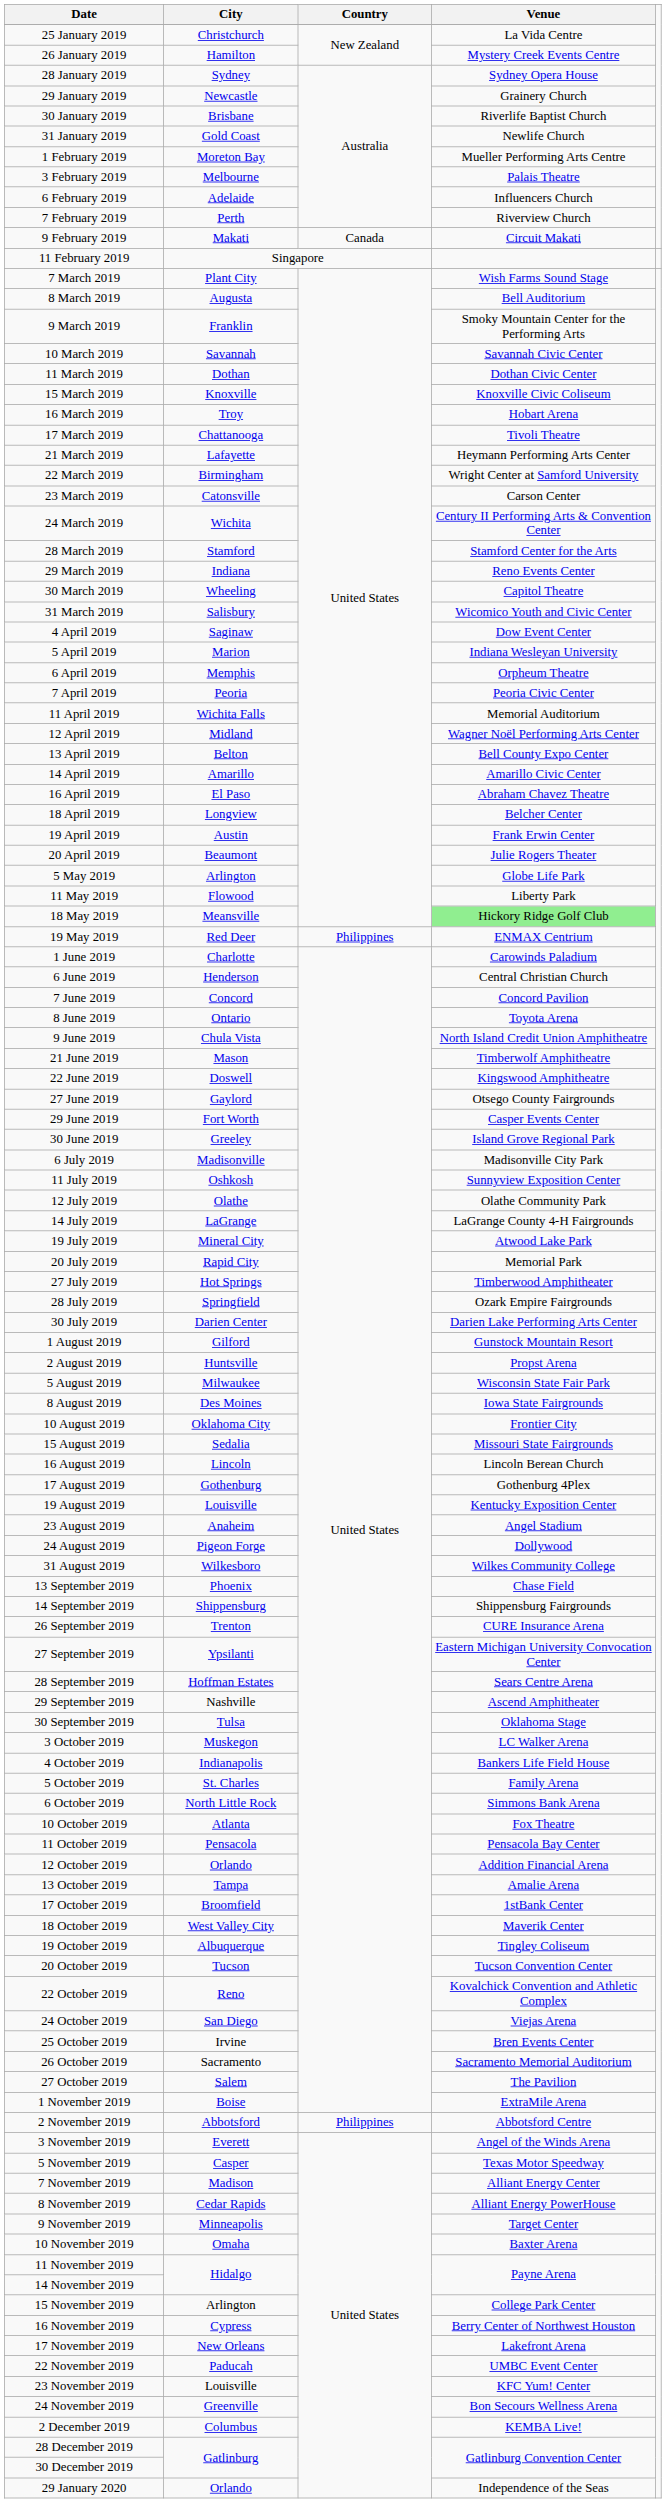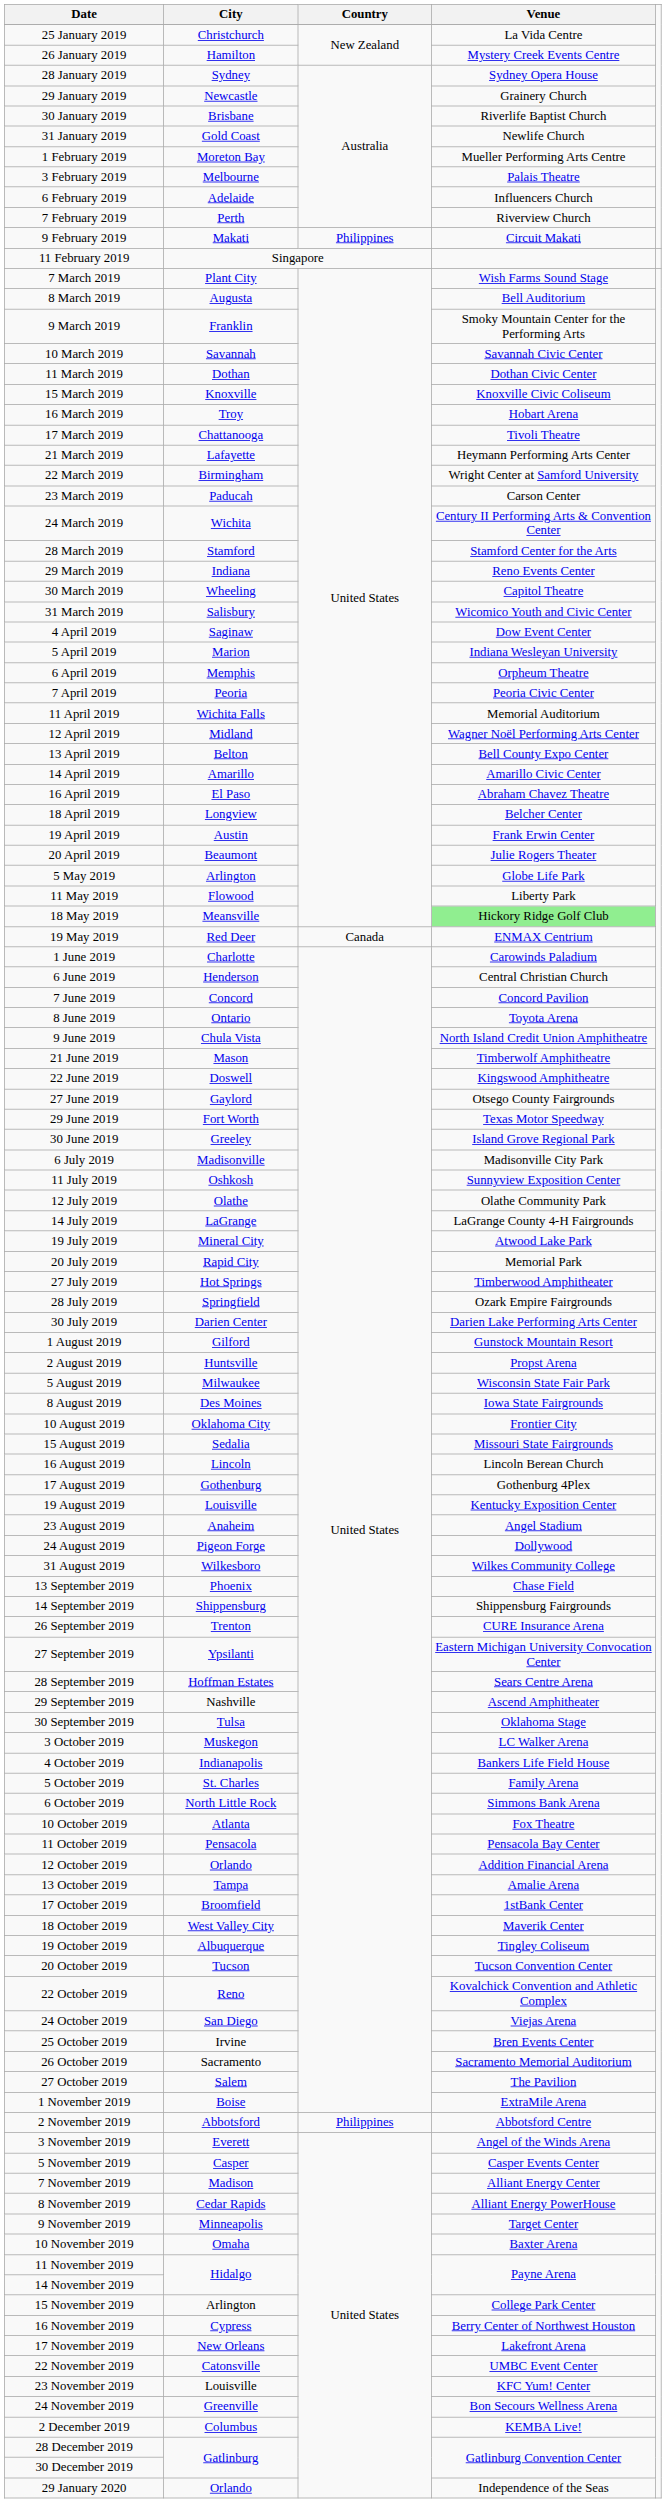 <table class="wikitable plainrowheaders" style="text-align:center;">
 <tr>
 <th scope="col" style="width:12em;">Date</th>
 <th scope="col" style="width:10em;">City</th>
 <th scope="col" style="width:10em;">Country</th>
 <th scope="col" style="width:17em;">Venue</th>
 </tr>
 <tr>
 </tr>
 <tr>
 <td>25 January 2019</td>
 <td><a href='#'>Christchurch</a></td>
 <td rowspan="2">New Zealand</td>
 <td>La Vida Centre</td>
 </tr>
 <tr>
 <td>26 January 2019</td>
 <td><a href='#'>Hamilton</a></td>
 <td><a href='#'>Mystery Creek Events Centre</a></td>
 </tr>
 <tr>
 <td>28 January 2019</td>
 <td><a href='#'>Sydney</a></td>
 <td rowspan="8">Australia</td>
 <td><a href='#'>Sydney Opera House</a></td>
 </tr>
 <tr>
 <td>29 January 2019</td>
 <td><a href='#'>Newcastle</a></td>
 <td>Grainery Church</td>
 </tr>
 <tr>
 <td>30 January 2019</td>
 <td><a href='#'>Brisbane</a></td>
 <td>Riverlife Baptist Church</td>
 </tr>
 <tr>
 <td>31 January 2019</td>
 <td><a href='#'>Gold Coast</a></td>
 <td>Newlife Church</td>
 </tr>
 <tr>
 <td>1 February 2019</td>
 <td><a href='#'>Moreton Bay</a></td>
 <td>Mueller Performing Arts Centre</td>
 </tr>
 <tr>
 <td>3 February 2019</td>
 <td><a href='#'>Melbourne</a></td>
 <td><a href='#'>Palais Theatre</a></td>
 </tr>
 <tr>
 <td>6 February 2019</td>
 <td><a href='#'>Adelaide</a></td>
 <td>Influencers Church</td>
 </tr>
 <tr>
 <td>7 February 2019</td>
 <td><a href='#'>Perth</a></td>
 <td>Riverview Church</td>
 </tr>
 <tr>
 <td>9 February 2019</td>
 <td><a href='#'>Makati</a></td>
-<td>Canada</td>
+<td><a href='#'>Philippines</a></td>
 <td><a href='#'>Circuit Makati</a></td>
 </tr>
 <tr>
 <td>11 February 2019</td>
 <td colspan="2">Singapore</td>
 <td></td>
 <td></td>
 </tr>
 <tr>
 <td>7 March 2019</td>
 <td><a href='#'>Plant City</a></td>
 <td rowspan="31">United States</td>
 <td><a href='#'>Wish Farms Sound Stage</a></td>
 </tr>
 <tr>
 <td>8 March 2019</td>
 <td><a href='#'>Augusta</a></td>
 <td><a href='#'>Bell Auditorium</a></td>
 </tr>
 <tr>
 <td>9 March 2019</td>
 <td><a href='#'>Franklin</a></td>
 <td>Smoky Mountain Center for the Performing Arts</td>
 </tr>
 <tr>
 <td>10 March 2019</td>
 <td><a href='#'>Savannah</a></td>
 <td><a href='#'>Savannah Civic Center</a></td>
 </tr>
 <tr>
 <td>11 March 2019</td>
 <td><a href='#'>Dothan</a></td>
 <td><a href='#'>Dothan Civic Center</a></td>
 </tr>
 <tr>
 <td>15 March 2019</td>
 <td><a href='#'>Knoxville</a></td>
 <td><a href='#'>Knoxville Civic Coliseum</a></td>
 </tr>
 <tr>
 <td>16 March 2019</td>
 <td><a href='#'>Troy</a></td>
 <td><a href='#'>Hobart Arena</a></td>
 </tr>
 <tr>
 <td>17 March 2019</td>
 <td><a href='#'>Chattanooga</a></td>
 <td><a href='#'>Tivoli Theatre</a></td>
 </tr>
 <tr>
 <td>21 March 2019</td>
 <td><a href='#'>Lafayette</a></td>
 <td>Heymann Performing Arts Center</td>
 </tr>
 <tr>
 <td>22 March 2019</td>
 <td><a href='#'>Birmingham</a></td>
 <td>Wright Center at <a href='#'>Samford University</a></td>
 </tr>
 <tr>
 <td>23 March 2019</td>
-<td><a href='#'>Catonsville</a></td>
+<td><a href='#'>Paducah</a></td>
 <td>Carson Center</td>
 </tr>
 <tr>
 <td>24 March 2019</td>
 <td><a href='#'>Wichita</a></td>
 <td><a href='#'>Century II Performing Arts & Convention Center</a></td>
 </tr>
 <tr>
 <td>28 March 2019</td>
 <td><a href='#'>Stamford</a></td>
 <td><a href='#'>Stamford Center for the Arts</a></td>
 </tr>
 <tr>
 <td>29 March 2019</td>
 <td><a href='#'>Indiana</a></td>
 <td><a href='#'>Reno Events Center</a></td>
 </tr>
 <tr>
 <td>30 March 2019</td>
 <td><a href='#'>Wheeling</a></td>
 <td><a href='#'>Capitol Theatre</a></td>
 </tr>
 <tr>
 <td>31 March 2019</td>
 <td><a href='#'>Salisbury</a></td>
 <td><a href='#'>Wicomico Youth and Civic Center</a></td>
 </tr>
 <tr>
 <td>4 April 2019</td>
 <td><a href='#'>Saginaw</a></td>
 <td><a href='#'>Dow Event Center</a></td>
 </tr>
 <tr>
 <td>5 April 2019</td>
 <td><a href='#'>Marion</a></td>
 <td><a href='#'>Indiana Wesleyan University</a></td>
 </tr>
 <tr>
 <td>6 April 2019</td>
 <td><a href='#'>Memphis</a></td>
 <td><a href='#'>Orpheum Theatre</a></td>
 </tr>
 <tr>
 <td>7 April 2019</td>
 <td><a href='#'>Peoria</a></td>
 <td><a href='#'>Peoria Civic Center</a></td>
 </tr>
 <tr>
 <td>11 April 2019</td>
 <td><a href='#'>Wichita Falls</a></td>
 <td>Memorial Auditorium</td>
 </tr>
 <tr>
 <td>12 April 2019</td>
 <td><a href='#'>Midland</a></td>
 <td><a href='#'>Wagner Noël Performing Arts Center</a></td>
 </tr>
 <tr>
 <td>13 April 2019</td>
 <td><a href='#'>Belton</a></td>
 <td><a href='#'>Bell County Expo Center</a></td>
 </tr>
 <tr>
 <td>14 April 2019</td>
 <td><a href='#'>Amarillo</a></td>
 <td><a href='#'>Amarillo Civic Center</a></td>
 </tr>
 <tr>
 <td>16 April 2019</td>
 <td><a href='#'>El Paso</a></td>
 <td><a href='#'>Abraham Chavez Theatre</a></td>
 </tr>
 <tr>
 <td>18 April 2019</td>
 <td><a href='#'>Longview</a></td>
 <td><a href='#'>Belcher Center</a></td>
 </tr>
 <tr>
 <td>19 April 2019</td>
 <td><a href='#'>Austin</a></td>
 <td><a href='#'>Frank Erwin Center</a></td>
 </tr>
 <tr>
 <td>20 April 2019</td>
 <td><a href='#'>Beaumont</a></td>
 <td><a href='#'>Julie Rogers Theater</a></td>
 </tr>
 <tr>
 <td>5 May 2019</td>
 <td><a href='#'>Arlington</a></td>
 <td><a href='#'>Globe Life Park</a></td>
 </tr>
 <tr>
 <td>11 May 2019</td>
 <td><a href='#'>Flowood</a></td>
 <td>Liberty Park</td>
 </tr>
 <tr>
 <td>18 May 2019</td>
 <td><a href='#'>Meansville</a></td>
 <td style="background: lightgreen;">Hickory Ridge Golf Club</td>
 </tr>
 <tr>
 <td>19 May 2019</td>
 <td><a href='#'>Red Deer</a></td>
-<td><a href='#'>Philippines</a></td>
+<td>Canada</td>
 <td><a href='#'>ENMAX Centrium</a></td>
 </tr>
 <tr>
 <td>1 June 2019</td>
 <td><a href='#'>Charlotte</a></td>
 <td rowspan="56">United States</td>
 <td><a href='#'>Carowinds Paladium</a></td>
 </tr>
 <tr>
 <td>6 June 2019</td>
 <td><a href='#'>Henderson</a></td>
 <td>Central Christian Church</td>
 </tr>
 <tr>
 <td>7 June 2019</td>
 <td><a href='#'>Concord</a></td>
 <td><a href='#'>Concord Pavilion</a></td>
 </tr>
 <tr>
 <td>8 June 2019</td>
 <td><a href='#'>Ontario</a></td>
 <td><a href='#'>Toyota Arena</a></td>
 </tr>
 <tr>
 <td>9 June 2019</td>
 <td><a href='#'>Chula Vista</a></td>
 <td><a href='#'>North Island Credit Union Amphitheatre</a></td>
 </tr>
 <tr>
 <td>21 June 2019</td>
 <td><a href='#'>Mason</a></td>
 <td><a href='#'>Timberwolf Amphitheatre</a></td>
 </tr>
 <tr>
 <td>22 June 2019</td>
 <td><a href='#'>Doswell</a></td>
 <td><a href='#'>Kingswood Amphitheatre</a></td>
 </tr>
 <tr>
 <td>27 June 2019</td>
 <td><a href='#'>Gaylord</a></td>
 <td>Otsego County Fairgrounds</td>
 </tr>
 <tr>
 <td>29 June 2019</td>
 <td><a href='#'>Fort Worth</a></td>
-<td><a href='#'>Casper Events Center</a></td>
+<td><a href='#'>Texas Motor Speedway</a></td>
 </tr>
 <tr>
 <td>30 June 2019</td>
 <td><a href='#'>Greeley</a></td>
 <td><a href='#'>Island Grove Regional Park</a></td>
 </tr>
 <tr>
 <td>6 July 2019</td>
 <td><a href='#'>Madisonville</a></td>
 <td>Madisonville City Park</td>
 </tr>
 <tr>
 <td>11 July 2019</td>
 <td><a href='#'>Oshkosh</a></td>
 <td><a href='#'>Sunnyview Exposition Center</a></td>
 </tr>
 <tr>
 <td>12 July 2019</td>
 <td><a href='#'>Olathe</a></td>
 <td>Olathe Community Park</td>
 </tr>
 <tr>
 <td>14 July 2019</td>
 <td><a href='#'>LaGrange</a></td>
 <td>LaGrange County 4-H Fairgrounds</td>
 </tr>
 <tr>
 <td>19 July 2019</td>
 <td><a href='#'>Mineral City</a></td>
 <td><a href='#'>Atwood Lake Park</a></td>
 </tr>
 <tr>
 <td>20 July 2019</td>
 <td><a href='#'>Rapid City</a></td>
 <td>Memorial Park</td>
 </tr>
 <tr>
 <td>27 July 2019</td>
 <td><a href='#'>Hot Springs</a></td>
 <td><a href='#'>Timberwood Amphitheater</a></td>
 </tr>
 <tr>
 <td>28 July 2019</td>
 <td><a href='#'>Springfield</a></td>
 <td>Ozark Empire Fairgrounds</td>
 </tr>
 <tr>
 <td>30 July 2019</td>
 <td><a href='#'>Darien Center</a></td>
 <td><a href='#'>Darien Lake Performing Arts Center</a></td>
 </tr>
 <tr>
 <td>1 August 2019</td>
 <td><a href='#'>Gilford</a></td>
 <td><a href='#'>Gunstock Mountain Resort</a></td>
 </tr>
 <tr>
 <td>2 August 2019</td>
 <td><a href='#'>Huntsville</a></td>
 <td><a href='#'>Propst Arena</a></td>
 </tr>
 <tr>
 <td>5 August 2019</td>
 <td><a href='#'>Milwaukee</a></td>
 <td><a href='#'>Wisconsin State Fair Park</a></td>
 </tr>
 <tr>
 <td>8 August 2019</td>
 <td><a href='#'>Des Moines</a></td>
 <td><a href='#'>Iowa State Fairgrounds</a></td>
 </tr>
 <tr>
 <td>10 August 2019</td>
 <td><a href='#'>Oklahoma City</a></td>
 <td><a href='#'>Frontier City</a></td>
 </tr>
 <tr>
 <td>15 August 2019</td>
 <td><a href='#'>Sedalia</a></td>
 <td><a href='#'>Missouri State Fairgrounds</a></td>
 </tr>
 <tr>
 <td>16 August 2019</td>
 <td><a href='#'>Lincoln</a></td>
 <td>Lincoln Berean Church</td>
 </tr>
 <tr>
 <td>17 August 2019</td>
 <td><a href='#'>Gothenburg</a></td>
 <td>Gothenburg 4Plex</td>
 </tr>
 <tr>
 <td>19 August 2019</td>
 <td><a href='#'>Louisville</a></td>
 <td><a href='#'>Kentucky Exposition Center</a></td>
 </tr>
 <tr>
 <td>23 August 2019</td>
 <td><a href='#'>Anaheim</a></td>
 <td><a href='#'>Angel Stadium</a></td>
 </tr>
 <tr>
 <td>24 August 2019</td>
 <td><a href='#'>Pigeon Forge</a></td>
 <td><a href='#'>Dollywood</a></td>
 </tr>
 <tr>
 <td>31 August 2019</td>
 <td><a href='#'>Wilkesboro</a></td>
 <td><a href='#'>Wilkes Community College</a></td>
 </tr>
 <tr>
 <td>13 September 2019</td>
 <td><a href='#'>Phoenix</a></td>
 <td><a href='#'>Chase Field</a></td>
 </tr>
 <tr>
 <td>14 September 2019</td>
 <td><a href='#'>Shippensburg</a></td>
 <td>Shippensburg Fairgrounds</td>
 </tr>
 <tr>
 <td>26 September 2019</td>
 <td><a href='#'>Trenton</a></td>
 <td><a href='#'>CURE Insurance Arena</a></td>
 </tr>
 <tr>
 <td>27 September 2019</td>
 <td><a href='#'>Ypsilanti</a></td>
 <td><a href='#'>Eastern Michigan University Convocation Center</a></td>
 </tr>
 <tr>
 <td>28 September 2019</td>
 <td><a href='#'>Hoffman Estates</a></td>
 <td><a href='#'>Sears Centre Arena</a></td>
 </tr>
 <tr>
 <td>29 September 2019</td>
 <td>Nashville</td>
 <td><a href='#'>Ascend Amphitheater</a></td>
 </tr>
 <tr>
 <td>30 September 2019</td>
 <td><a href='#'>Tulsa</a></td>
 <td><a href='#'>Oklahoma Stage</a></td>
 </tr>
 <tr>
 <td>3 October 2019</td>
 <td><a href='#'>Muskegon</a></td>
 <td><a href='#'>LC Walker Arena</a></td>
 </tr>
 <tr>
 <td>4 October 2019</td>
 <td><a href='#'>Indianapolis</a></td>
 <td><a href='#'>Bankers Life Field House</a></td>
 </tr>
 <tr>
 <td>5 October 2019</td>
 <td><a href='#'>St. Charles</a></td>
 <td><a href='#'>Family Arena</a></td>
 </tr>
 <tr>
 <td>6 October 2019</td>
 <td><a href='#'>North Little Rock</a></td>
 <td><a href='#'>Simmons Bank Arena</a></td>
 </tr>
 <tr>
 <td>10 October 2019</td>
 <td><a href='#'>Atlanta</a></td>
 <td><a href='#'>Fox Theatre</a></td>
 </tr>
 <tr>
 <td>11 October 2019</td>
 <td><a href='#'>Pensacola</a></td>
 <td><a href='#'>Pensacola Bay Center</a></td>
 </tr>
 <tr>
 <td>12 October 2019</td>
 <td><a href='#'>Orlando</a></td>
 <td><a href='#'>Addition Financial Arena</a></td>
 </tr>
 <tr>
 <td>13 October 2019</td>
 <td><a href='#'>Tampa</a></td>
 <td><a href='#'>Amalie Arena</a></td>
 </tr>
 <tr>
 <td>17 October 2019</td>
 <td><a href='#'>Broomfield</a></td>
 <td><a href='#'>1stBank Center</a></td>
 </tr>
 <tr>
 <td>18 October 2019</td>
 <td><a href='#'>West Valley City</a></td>
 <td><a href='#'>Maverik Center</a></td>
 </tr>
 <tr>
 <td>19 October 2019</td>
 <td><a href='#'>Albuquerque</a></td>
 <td><a href='#'>Tingley Coliseum</a></td>
 </tr>
 <tr>
 <td>20 October 2019</td>
 <td><a href='#'>Tucson</a></td>
 <td><a href='#'>Tucson Convention Center</a></td>
 </tr>
 <tr>
 <td>22 October 2019</td>
 <td><a href='#'>Reno</a></td>
 <td><a href='#'>Kovalchick Convention and Athletic Complex</a></td>
 </tr>
 <tr>
 <td>24 October 2019</td>
 <td><a href='#'>San Diego</a></td>
 <td><a href='#'>Viejas Arena</a></td>
 </tr>
 <tr>
 <td>25 October 2019</td>
 <td>Irvine</td>
 <td><a href='#'>Bren Events Center</a></td>
 </tr>
 <tr>
 <td>26 October 2019</td>
 <td>Sacramento</td>
 <td><a href='#'>Sacramento Memorial Auditorium</a></td>
 </tr>
 <tr>
 <td>27 October 2019</td>
 <td><a href='#'>Salem</a></td>
 <td><a href='#'>The Pavilion</a></td>
 </tr>
 <tr>
 <td>1 November 2019</td>
 <td><a href='#'>Boise</a></td>
 <td><a href='#'>ExtraMile Arena</a></td>
 </tr>
 <tr>
 <td>2 November 2019</td>
 <td><a href='#'>Abbotsford</a></td>
 <td><a href='#'>Philippines</a></td>
 <td><a href='#'>Abbotsford Centre</a></td>
 </tr>
 <tr>
 <td>3 November 2019</td>
 <td><a href='#'>Everett</a></td>
 <td rowspan="18">United States</td>
 <td><a href='#'>Angel of the Winds Arena</a></td>
 </tr>
 <tr>
 <td>5 November 2019</td>
 <td><a href='#'>Casper</a></td>
-<td><a href='#'>Texas Motor Speedway</a></td>
+<td><a href='#'>Casper Events Center</a></td>
 </tr>
 <tr>
 <td>7 November 2019</td>
 <td><a href='#'>Madison</a></td>
 <td><a href='#'>Alliant Energy Center</a></td>
 </tr>
 <tr>
 <td>8 November 2019</td>
 <td><a href='#'>Cedar Rapids</a></td>
 <td><a href='#'>Alliant Energy PowerHouse</a></td>
 </tr>
 <tr>
 <td>9 November 2019</td>
 <td><a href='#'>Minneapolis</a></td>
 <td><a href='#'>Target Center</a></td>
 </tr>
 <tr>
 <td>10 November 2019</td>
 <td><a href='#'>Omaha</a></td>
 <td><a href='#'>Baxter Arena</a></td>
 </tr>
 <tr>
 <td>11 November 2019</td>
 <td rowspan="2"><a href='#'>Hidalgo</a></td>
 <td rowspan="2"><a href='#'>Payne Arena</a></td>
 </tr>
 <tr>
 <td>14 November 2019</td>
 </tr>
 <tr>
 <td>15 November 2019</td>
 <td>Arlington</td>
 <td><a href='#'>College Park Center</a></td>
 </tr>
 <tr>
 <td>16 November 2019</td>
 <td><a href='#'>Cypress</a></td>
 <td><a href='#'>Berry Center of Northwest Houston</a></td>
 </tr>
 <tr>
 <td>17 November 2019</td>
 <td><a href='#'>New Orleans</a></td>
 <td><a href='#'>Lakefront Arena</a></td>
 </tr>
 <tr>
 <td>22 November 2019</td>
-<td><a href='#'>Paducah</a></td>
+<td><a href='#'>Catonsville</a></td>
 <td><a href='#'>UMBC Event Center</a></td>
 </tr>
 <tr>
 <td>23 November 2019</td>
 <td>Louisville</td>
 <td><a href='#'>KFC Yum! Center</a></td>
 </tr>
 <tr>
 <td>24 November 2019</td>
 <td><a href='#'>Greenville</a></td>
 <td><a href='#'>Bon Secours Wellness Arena</a></td>
 </tr>
 <tr>
 <td>2 December 2019</td>
 <td><a href='#'>Columbus</a></td>
 <td><a href='#'>KEMBA Live!</a></td>
 </tr>
 <tr>
 <td>28 December 2019</td>
 <td rowspan="2"><a href='#'>Gatlinburg</a></td>
 <td rowspan="2"><a href='#'>Gatlinburg Convention Center</a></td>
 </tr>
 <tr>
 <td>30 December 2019</td>
 </tr>
 <tr>
 <td>29 January 2020</td>
 <td><a href='#'>Orlando</a></td>
 <td>Independence of the Seas</td>
 </tr>
 </table>
